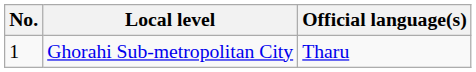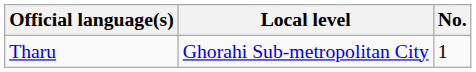 <table class="wikitable">
 <tr>
+<th>Official language(s)</th>
+<th>Local level</th>
 <th>No.</th>
-<th>Local level</th>
-<th>Official language(s)</th>
 </tr>
 <tr>
+<td><a href='#'>Tharu</a></td>
+<td><a href='#'>Ghorahi Sub-metropolitan City</a></td>
 <td>1</td>
-<td><a href='#'>Ghorahi Sub-metropolitan City</a></td>
-<td><a href='#'>Tharu</a></td>
 </tr>
 </table>
